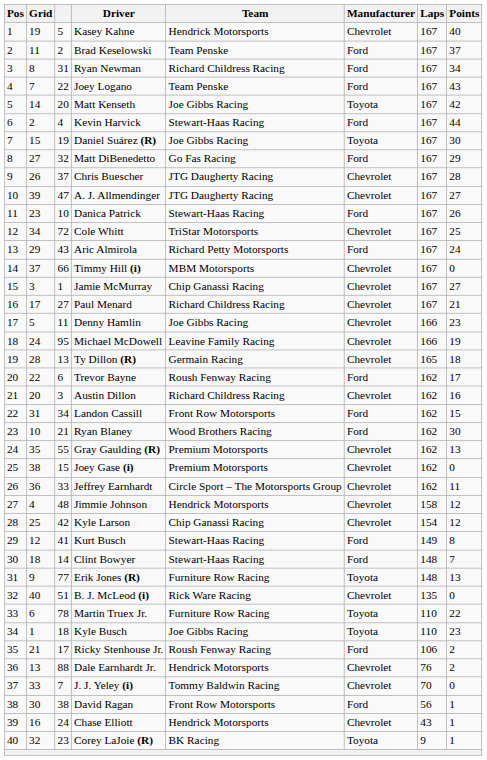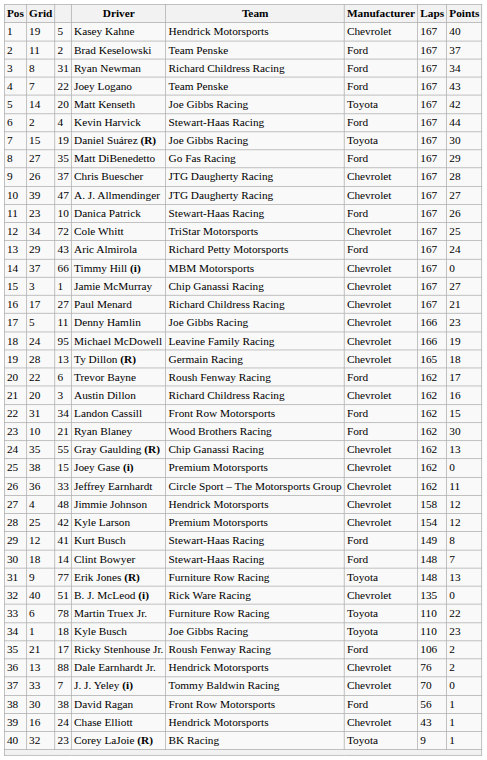 <table class="wikitable" style="font-size:98%">
 <tr>
 <th>Pos</th>
 <th>Grid</th>
 <th></th>
 <th>Driver</th>
 <th>Team</th>
 <th>Manufacturer</th>
 <th>Laps</th>
 <th>Points</th>
 </tr>
 <tr>
 <td>1</td>
 <td>19</td>
 <td>5</td>
 <td>Kasey Kahne</td>
 <td>Hendrick Motorsports</td>
 <td>Chevrolet</td>
 <td>167</td>
 <td>40</td>
 </tr>
 <tr>
 <td>2</td>
 <td>11</td>
 <td>2</td>
 <td>Brad Keselowski</td>
 <td>Team Penske</td>
 <td>Ford</td>
 <td>167</td>
 <td>37</td>
 </tr>
 <tr>
 <td>3</td>
 <td>8</td>
 <td>31</td>
 <td>Ryan Newman</td>
 <td>Richard Childress Racing</td>
 <td>Ford</td>
 <td>167</td>
 <td>34</td>
 </tr>
 <tr>
 <td>4</td>
 <td>7</td>
 <td>22</td>
 <td>Joey Logano</td>
 <td>Team Penske</td>
 <td>Ford</td>
 <td>167</td>
 <td>43</td>
 </tr>
 <tr>
 <td>5</td>
 <td>14</td>
 <td>20</td>
 <td>Matt Kenseth</td>
 <td>Joe Gibbs Racing</td>
 <td>Toyota</td>
 <td>167</td>
 <td>42</td>
 </tr>
 <tr>
 <td>6</td>
 <td>2</td>
 <td>4</td>
 <td>Kevin Harvick</td>
 <td>Stewart-Haas Racing</td>
 <td>Ford</td>
 <td>167</td>
 <td>44</td>
 </tr>
 <tr>
 <td>7</td>
 <td>15</td>
 <td>19</td>
 <td>Daniel Suárez <strong>(R)</strong></td>
 <td>Joe Gibbs Racing</td>
 <td>Toyota</td>
 <td>167</td>
 <td>30</td>
 </tr>
 <tr>
 <td>8</td>
 <td>27</td>
-<td>32</td>
+<td>35</td>
 <td>Matt DiBenedetto</td>
 <td>Go Fas Racing</td>
 <td>Ford</td>
 <td>167</td>
 <td>29</td>
 </tr>
 <tr>
 <td>9</td>
 <td>26</td>
 <td>37</td>
 <td>Chris Buescher</td>
 <td>JTG Daugherty Racing</td>
 <td>Chevrolet</td>
 <td>167</td>
 <td>28</td>
 </tr>
 <tr>
 <td>10</td>
 <td>39</td>
 <td>47</td>
 <td>A. J. Allmendinger</td>
 <td>JTG Daugherty Racing</td>
 <td>Chevrolet</td>
 <td>167</td>
 <td>27</td>
 </tr>
 <tr>
 <td>11</td>
 <td>23</td>
 <td>10</td>
 <td>Danica Patrick</td>
 <td>Stewart-Haas Racing</td>
 <td>Ford</td>
 <td>167</td>
 <td>26</td>
 </tr>
 <tr>
 <td>12</td>
 <td>34</td>
 <td>72</td>
 <td>Cole Whitt</td>
 <td>TriStar Motorsports</td>
 <td>Chevrolet</td>
 <td>167</td>
 <td>25</td>
 </tr>
 <tr>
 <td>13</td>
 <td>29</td>
 <td>43</td>
 <td>Aric Almirola</td>
 <td>Richard Petty Motorsports</td>
 <td>Ford</td>
 <td>167</td>
 <td>24</td>
 </tr>
 <tr>
 <td>14</td>
 <td>37</td>
 <td>66</td>
 <td>Timmy Hill <strong>(i)</strong></td>
 <td>MBM Motorsports</td>
 <td>Chevrolet</td>
 <td>167</td>
 <td>0</td>
 </tr>
 <tr>
 <td>15</td>
 <td>3</td>
 <td>1</td>
 <td>Jamie McMurray</td>
 <td>Chip Ganassi Racing</td>
 <td>Chevrolet</td>
 <td>167</td>
 <td>27</td>
 </tr>
 <tr>
 <td>16</td>
 <td>17</td>
 <td>27</td>
 <td>Paul Menard</td>
 <td>Richard Childress Racing</td>
 <td>Chevrolet</td>
 <td>167</td>
 <td>21</td>
 </tr>
 <tr>
 <td>17</td>
 <td>5</td>
 <td>11</td>
 <td>Denny Hamlin</td>
 <td>Joe Gibbs Racing</td>
 <td>Chevrolet</td>
 <td>166</td>
 <td>23</td>
 </tr>
 <tr>
 <td>18</td>
 <td>24</td>
 <td>95</td>
 <td>Michael McDowell</td>
 <td>Leavine Family Racing</td>
 <td>Chevrolet</td>
 <td>166</td>
 <td>19</td>
 </tr>
 <tr>
 <td>19</td>
 <td>28</td>
 <td>13</td>
 <td>Ty Dillon <strong>(R)</strong></td>
 <td>Germain Racing</td>
 <td>Chevrolet</td>
 <td>165</td>
 <td>18</td>
 </tr>
 <tr>
 <td>20</td>
 <td>22</td>
 <td>6</td>
 <td>Trevor Bayne</td>
 <td>Roush Fenway Racing</td>
 <td>Ford</td>
 <td>162</td>
 <td>17</td>
 </tr>
 <tr>
 <td>21</td>
 <td>20</td>
 <td>3</td>
 <td>Austin Dillon</td>
 <td>Richard Childress Racing</td>
 <td>Chevrolet</td>
 <td>162</td>
 <td>16</td>
 </tr>
 <tr>
 <td>22</td>
 <td>31</td>
 <td>34</td>
 <td>Landon Cassill</td>
 <td>Front Row Motorsports</td>
 <td>Ford</td>
 <td>162</td>
 <td>15</td>
 </tr>
 <tr>
 <td>23</td>
 <td>10</td>
 <td>21</td>
 <td>Ryan Blaney</td>
 <td>Wood Brothers Racing</td>
 <td>Ford</td>
 <td>162</td>
 <td>30</td>
 </tr>
 <tr>
 <td>24</td>
 <td>35</td>
 <td>55</td>
 <td>Gray Gaulding <strong>(R)</strong></td>
-<td>Premium Motorsports</td>
+<td>Chip Ganassi Racing</td>
 <td>Chevrolet</td>
 <td>162</td>
 <td>13</td>
 </tr>
 <tr>
 <td>25</td>
 <td>38</td>
 <td>15</td>
 <td>Joey Gase <strong>(i)</strong></td>
 <td>Premium Motorsports</td>
 <td>Chevrolet</td>
 <td>162</td>
 <td>0</td>
 </tr>
 <tr>
 <td>26</td>
 <td>36</td>
 <td>33</td>
 <td>Jeffrey Earnhardt</td>
 <td>Circle Sport – The Motorsports Group</td>
 <td>Chevrolet</td>
 <td>162</td>
 <td>11</td>
 </tr>
 <tr>
 <td>27</td>
 <td>4</td>
 <td>48</td>
 <td>Jimmie Johnson</td>
 <td>Hendrick Motorsports</td>
 <td>Chevrolet</td>
 <td>158</td>
 <td>12</td>
 </tr>
 <tr>
 <td>28</td>
 <td>25</td>
 <td>42</td>
 <td>Kyle Larson</td>
-<td>Chip Ganassi Racing</td>
+<td>Premium Motorsports</td>
 <td>Chevrolet</td>
 <td>154</td>
 <td>12</td>
 </tr>
 <tr>
 <td>29</td>
 <td>12</td>
 <td>41</td>
 <td>Kurt Busch</td>
 <td>Stewart-Haas Racing</td>
 <td>Ford</td>
 <td>149</td>
 <td>8</td>
 </tr>
 <tr>
 <td>30</td>
 <td>18</td>
 <td>14</td>
 <td>Clint Bowyer</td>
 <td>Stewart-Haas Racing</td>
 <td>Ford</td>
 <td>148</td>
 <td>7</td>
 </tr>
 <tr>
 <td>31</td>
 <td>9</td>
 <td>77</td>
 <td>Erik Jones <strong>(R)</strong></td>
 <td>Furniture Row Racing</td>
 <td>Toyota</td>
 <td>148</td>
 <td>13</td>
 </tr>
 <tr>
 <td>32</td>
 <td>40</td>
 <td>51</td>
 <td>B. J. McLeod <strong>(i)</strong></td>
 <td>Rick Ware Racing</td>
 <td>Chevrolet</td>
 <td>135</td>
 <td>0</td>
 </tr>
 <tr>
 <td>33</td>
 <td>6</td>
 <td>78</td>
 <td>Martin Truex Jr.</td>
 <td>Furniture Row Racing</td>
 <td>Toyota</td>
 <td>110</td>
 <td>22</td>
 </tr>
 <tr>
 <td>34</td>
 <td>1</td>
 <td>18</td>
 <td>Kyle Busch</td>
 <td>Joe Gibbs Racing</td>
 <td>Toyota</td>
 <td>110</td>
 <td>23</td>
 </tr>
 <tr>
 <td>35</td>
 <td>21</td>
 <td>17</td>
 <td>Ricky Stenhouse Jr.</td>
 <td>Roush Fenway Racing</td>
 <td>Ford</td>
 <td>106</td>
 <td>2</td>
 </tr>
 <tr>
 <td>36</td>
 <td>13</td>
 <td>88</td>
 <td>Dale Earnhardt Jr.</td>
 <td>Hendrick Motorsports</td>
 <td>Chevrolet</td>
 <td>76</td>
 <td>2</td>
 </tr>
 <tr>
 <td>37</td>
 <td>33</td>
 <td>7</td>
 <td>J. J. Yeley <strong>(i)</strong></td>
 <td>Tommy Baldwin Racing</td>
 <td>Chevrolet</td>
 <td>70</td>
 <td>0</td>
 </tr>
 <tr>
 <td>38</td>
 <td>30</td>
 <td>38</td>
 <td>David Ragan</td>
 <td>Front Row Motorsports</td>
 <td>Ford</td>
 <td>56</td>
 <td>1</td>
 </tr>
 <tr>
 <td>39</td>
 <td>16</td>
 <td>24</td>
 <td>Chase Elliott</td>
 <td>Hendrick Motorsports</td>
 <td>Chevrolet</td>
 <td>43</td>
 <td>1</td>
 </tr>
 <tr>
 <td>40</td>
 <td>32</td>
 <td>23</td>
 <td>Corey LaJoie <strong>(R)</strong></td>
 <td>BK Racing</td>
 <td>Toyota</td>
 <td>9</td>
 <td>1</td>
 </tr>
 <tr>
 <th colspan="8"></th>
 </tr>
 </table>
